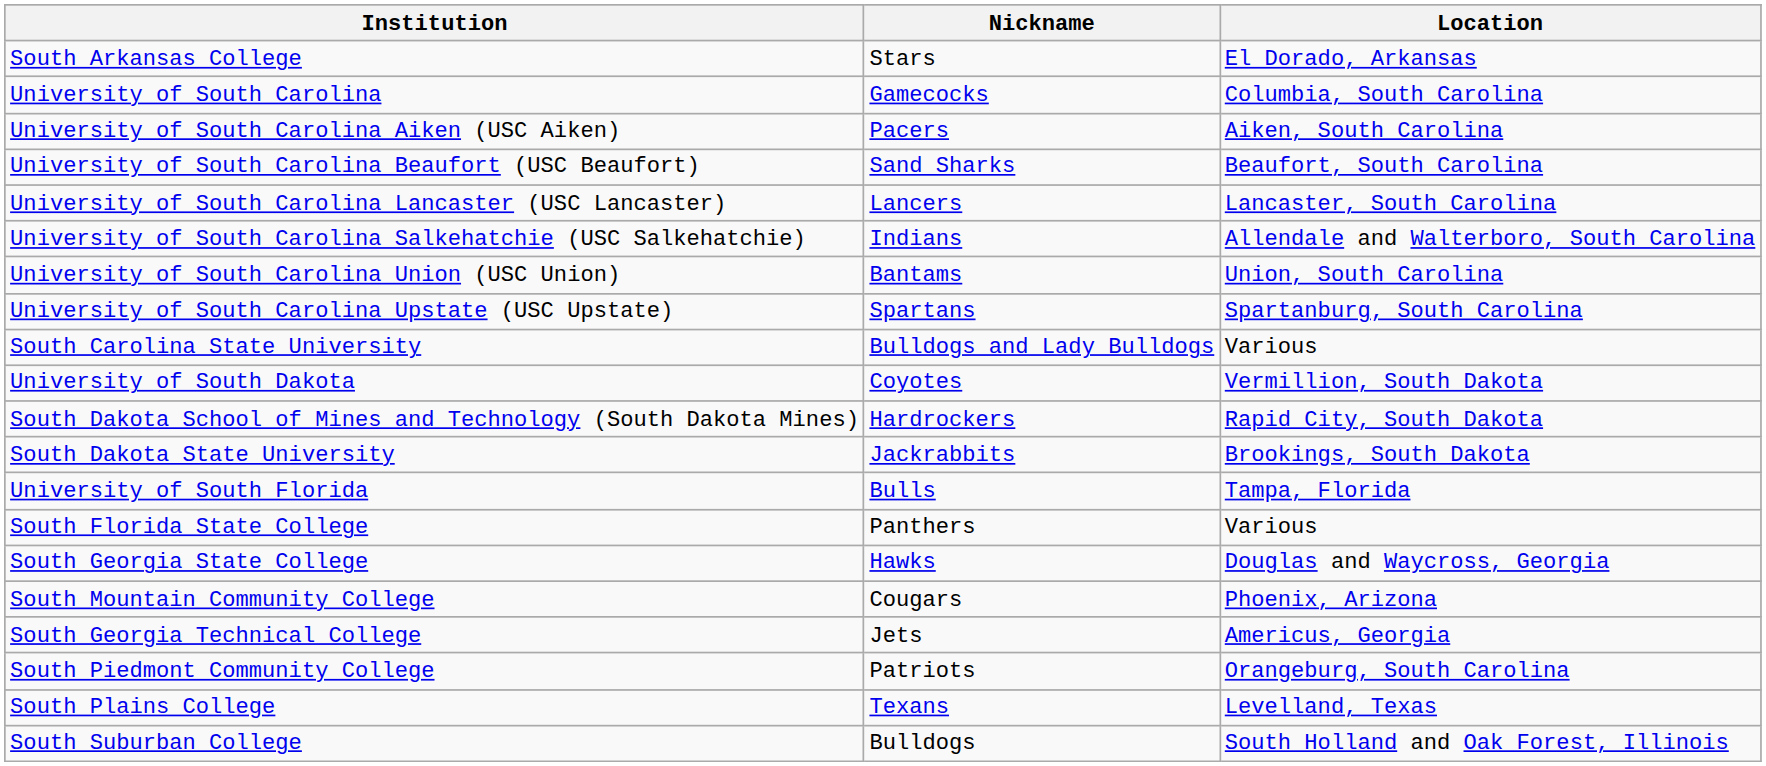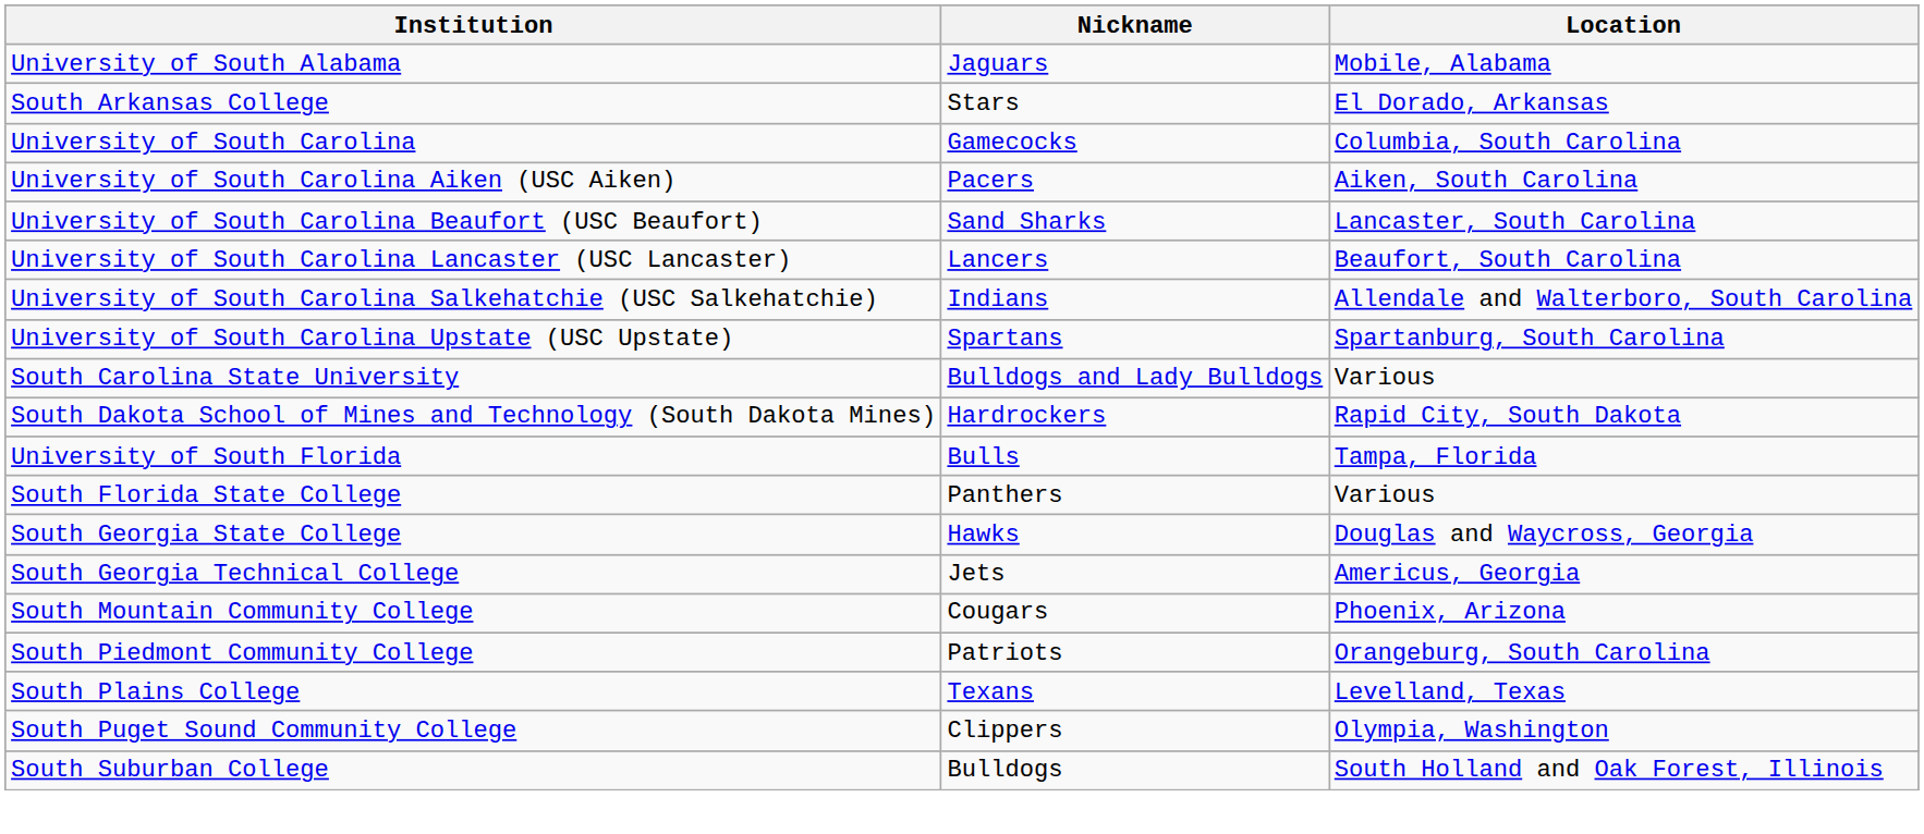 <table class="wikitable">
 <tr>
 <th>Institution</th>
 <th>Nickname</th>
 <th>Location</th>
+</tr>
+<tr>
+<td><a href='#'>University of South Alabama</a></td>
+<td><a href='#'>Jaguars</a></td>
+<td><a href='#'>Mobile, Alabama</a></td>
 </tr>
 <tr>
 <td><a href='#'>South Arkansas College</a></td>
 <td>Stars</td>
 <td><a href='#'>El Dorado, Arkansas</a></td>
 </tr>
 <tr>
 <td><a href='#'>University of South Carolina</a></td>
 <td><a href='#'>Gamecocks</a></td>
 <td><a href='#'>Columbia, South Carolina</a></td>
 </tr>
 <tr>
 <td><a href='#'>University of South Carolina Aiken</a> (USC Aiken)</td>
 <td><a href='#'>Pacers</a></td>
 <td><a href='#'>Aiken, South Carolina</a></td>
 </tr>
 <tr>
 <td><a href='#'>University of South Carolina Beaufort</a> (USC Beaufort)</td>
 <td><a href='#'>Sand Sharks</a></td>
-<td><a href='#'>Beaufort, South Carolina</a></td>
+<td><a href='#'>Lancaster, South Carolina</a></td>
 </tr>
 <tr>
 <td><a href='#'>University of South Carolina Lancaster</a> (USC Lancaster)</td>
 <td><a href='#'>Lancers</a></td>
-<td><a href='#'>Lancaster, South Carolina</a></td>
+<td><a href='#'>Beaufort, South Carolina</a></td>
 </tr>
 <tr>
 <td><a href='#'>University of South Carolina Salkehatchie</a> (USC Salkehatchie)</td>
 <td><a href='#'>Indians</a></td>
 <td><a href='#'>Allendale</a> and <a href='#'>Walterboro, South Carolina</a></td>
-</tr>
-<tr>
-<td><a href='#'>University of South Carolina Union</a> (USC Union)</td>
-<td><a href='#'>Bantams</a></td>
-<td><a href='#'>Union, South Carolina</a></td>
 </tr>
 <tr>
 <td><a href='#'>University of South Carolina Upstate</a> (USC Upstate)</td>
 <td><a href='#'>Spartans</a></td>
 <td><a href='#'>Spartanburg, South Carolina</a></td>
 </tr>
 <tr>
 <td><a href='#'>South Carolina State University</a></td>
 <td><a href='#'>Bulldogs and Lady Bulldogs</a></td>
 <td>Various</td>
 </tr>
 <tr>
-<td><a href='#'>University of South Dakota</a></td>
-<td><a href='#'>Coyotes</a></td>
-<td><a href='#'>Vermillion, South Dakota</a></td>
-</tr>
-<tr>
 <td><a href='#'>South Dakota School of Mines and Technology</a> (South Dakota Mines)</td>
 <td><a href='#'>Hardrockers</a></td>
 <td><a href='#'>Rapid City, South Dakota</a></td>
-</tr>
-<tr>
-<td><a href='#'>South Dakota State University</a></td>
-<td><a href='#'>Jackrabbits</a></td>
-<td><a href='#'>Brookings, South Dakota</a></td>
 </tr>
 <tr>
 <td><a href='#'>University of South Florida</a></td>
 <td><a href='#'>Bulls</a></td>
 <td><a href='#'>Tampa, Florida</a></td>
 </tr>
 <tr>
 <td><a href='#'>South Florida State College</a></td>
 <td>Panthers</td>
 <td>Various</td>
 </tr>
 <tr>
 <td><a href='#'>South Georgia State College</a></td>
 <td><a href='#'>Hawks</a></td>
 <td><a href='#'>Douglas</a> and <a href='#'>Waycross, Georgia</a></td>
 </tr>
 <tr>
+<td><a href='#'>South Georgia Technical College</a></td>
+<td>Jets</td>
+<td><a href='#'>Americus, Georgia</a></td>
+</tr>
+<tr>
 <td><a href='#'>South Mountain Community College</a></td>
 <td>Cougars</td>
 <td><a href='#'>Phoenix, Arizona</a></td>
-</tr>
-<tr>
-<td><a href='#'>South Georgia Technical College</a></td>
-<td>Jets</td>
-<td><a href='#'>Americus, Georgia</a></td>
 </tr>
 <tr>
 <td><a href='#'>South Piedmont Community College</a></td>
 <td>Patriots</td>
 <td><a href='#'>Orangeburg, South Carolina</a></td>
 </tr>
 <tr>
 <td><a href='#'>South Plains College</a></td>
 <td><a href='#'>Texans</a></td>
 <td><a href='#'>Levelland, Texas</a></td>
 </tr>
 <tr>
+<td><a href='#'>South Puget Sound Community College</a></td>
+<td>Clippers</td>
+<td><a href='#'>Olympia, Washington</a></td>
+</tr>
+<tr>
 <td><a href='#'>South Suburban College</a></td>
 <td>Bulldogs</td>
 <td><a href='#'>South Holland</a> and <a href='#'>Oak Forest, Illinois</a></td>
 </tr>
 </table>
